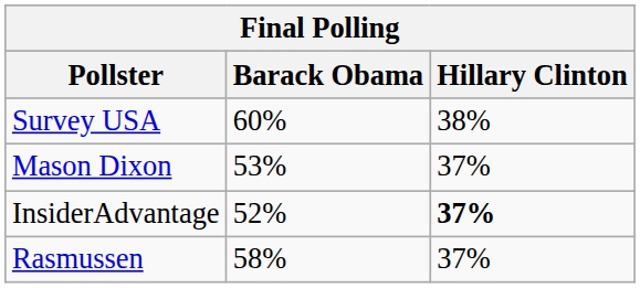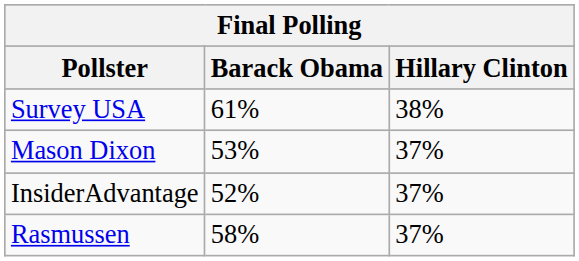 <table class="wikitable">
 <tr>
 <th colspan="3">Final Polling</th>
 </tr>
 <tr>
 <th>Pollster</th>
 <th>Barack Obama</th>
 <th>Hillary Clinton</th>
 </tr>
 <tr>
 <td><a href='#'>Survey USA</a></td>
-<td>60%</td>
+<td>61%</td>
 <td>38%</td>
 </tr>
 <tr>
 <td><a href='#'>Mason Dixon</a></td>
 <td>53%</td>
 <td>37%</td>
 </tr>
 <tr>
 <td>InsiderAdvantage</td>
 <td>52%</td>
-<td><strong>37%</strong></td>
+<td>37%</td>
 </tr>
 <tr>
 <td><a href='#'>Rasmussen</a></td>
 <td>58%</td>
 <td>37%</td>
 </tr>
 </table>
